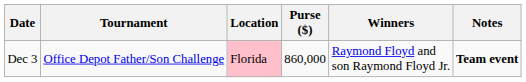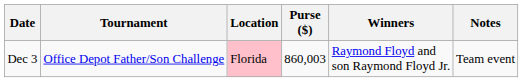 <table class="wikitable" style="font-size:95%">
 <tr>
 <th>Date</th>
 <th>Tournament</th>
 <th>Location</th>
 <th>Purse<br>($)</th>
 <th>Winners</th>
 <th>Notes</th>
 </tr>
 <tr>
 <td>Dec 3</td>
 <td><a href='#'>Office Depot Father/Son Challenge</a></td>
 <td style="background: pink;">Florida</td>
-<td align=right>860,000</td>
+<td align=right>860,003</td>
 <td> <a href='#'>Raymond Floyd</a> and<br>son Raymond Floyd Jr.</td>
-<td><strong>Team event</strong></td>
+<td>Team event</td>
 </tr>
 </table>
